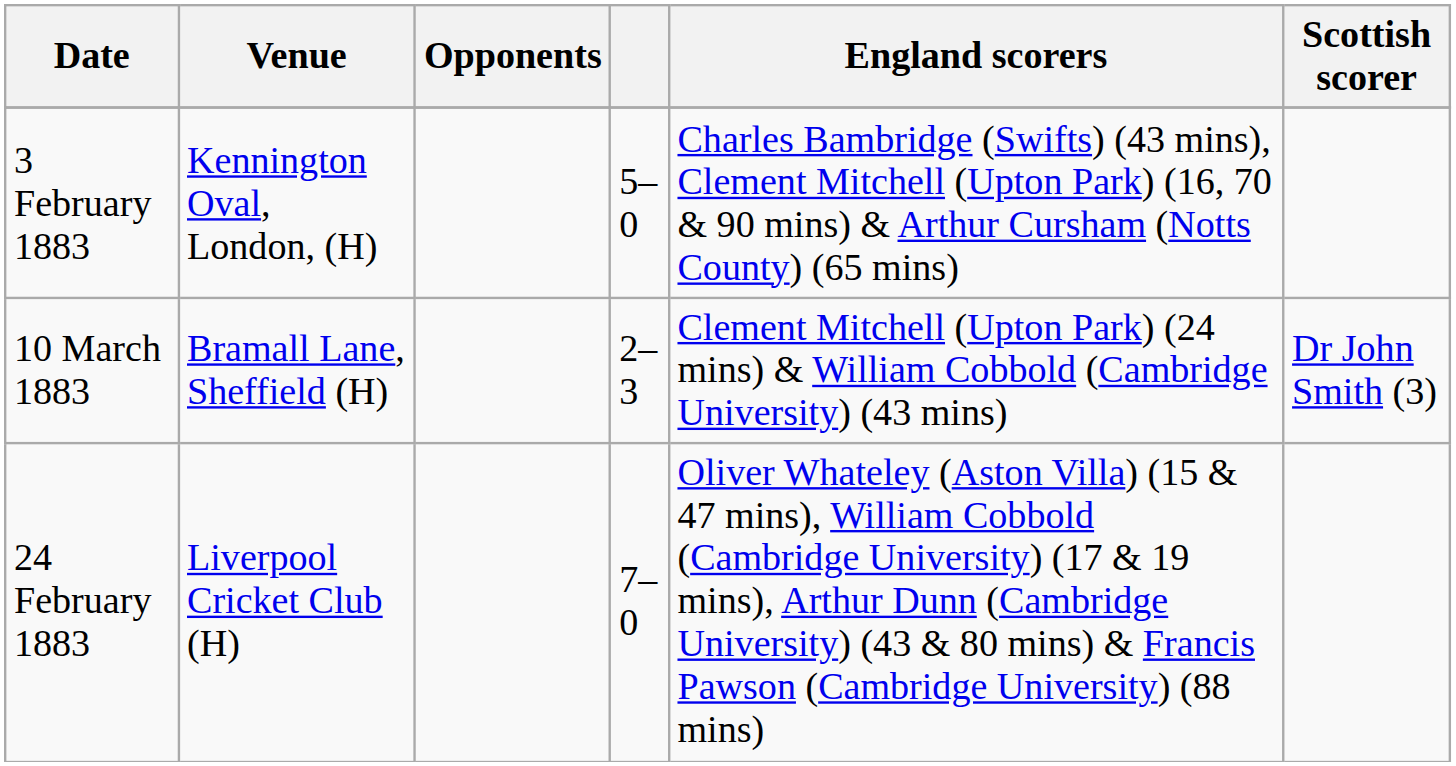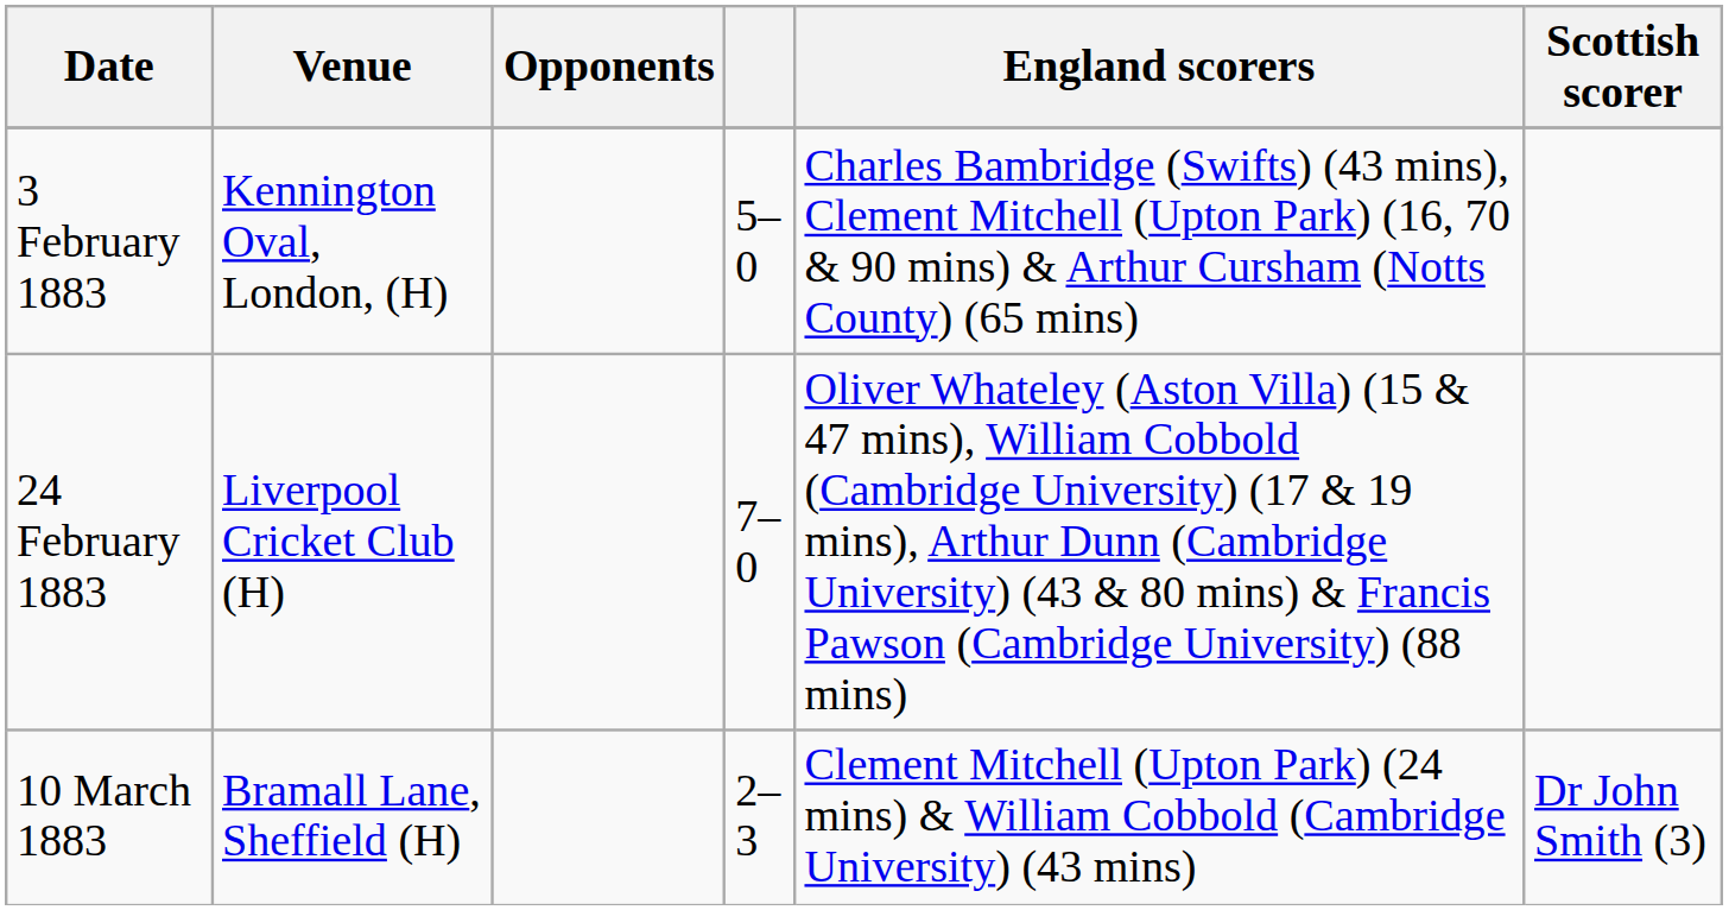 <table class="wikitable">
 <tr>
 <th>Date</th>
 <th>Venue</th>
 <th>Opponents</th>
 <th></th>
 <th>England scorers</th>
 <th>Scottish scorer</th>
 </tr>
 <tr>
 </tr>
 <tr>
 <td>3 February 1883</td>
 <td><a href='#'>Kennington Oval</a>, London, (H)</td>
 <td></td>
 <td>5–0</td>
 <td><a href='#'>Charles Bambridge</a> (<a href='#'>Swifts</a>) (43 mins), <a href='#'>Clement Mitchell</a> (<a href='#'>Upton Park</a>) (16, 70 & 90 mins) & <a href='#'>Arthur Cursham</a> (<a href='#'>Notts County</a>) (65 mins)</td>
 <td></td>
 </tr>
 <tr>
+<td>24 February 1883</td>
+<td><a href='#'>Liverpool Cricket Club</a> (H)</td>
+<td></td>
+<td>7–0</td>
+<td><a href='#'>Oliver Whateley</a> (<a href='#'>Aston Villa</a>) (15 & 47 mins), <a href='#'>William Cobbold</a> (<a href='#'>Cambridge University</a>) (17 & 19 mins), <a href='#'>Arthur Dunn</a> (<a href='#'>Cambridge University</a>) (43 & 80 mins) & <a href='#'>Francis Pawson</a> (<a href='#'>Cambridge University</a>) (88 mins)</td>
+<td></td>
+</tr>
+<tr>
 <td>10 March 1883</td>
 <td><a href='#'>Bramall Lane</a>, <a href='#'>Sheffield</a> (H)</td>
 <td></td>
 <td>2–3</td>
 <td><a href='#'>Clement Mitchell</a> (<a href='#'>Upton Park</a>) (24 mins) & <a href='#'>William Cobbold</a> (<a href='#'>Cambridge University</a>) (43 mins)</td>
 <td><a href='#'>Dr John Smith</a> (3)</td>
 </tr>
-<tr>
-<td>24 February 1883</td>
-<td><a href='#'>Liverpool Cricket Club</a> (H)</td>
-<td></td>
-<td>7–0</td>
-<td><a href='#'>Oliver Whateley</a> (<a href='#'>Aston Villa</a>) (15 & 47 mins), <a href='#'>William Cobbold</a> (<a href='#'>Cambridge University</a>) (17 & 19 mins), <a href='#'>Arthur Dunn</a> (<a href='#'>Cambridge University</a>) (43 & 80 mins) & <a href='#'>Francis Pawson</a> (<a href='#'>Cambridge University</a>) (88 mins)</td>
-<td></td>
-</tr>
 </table>
